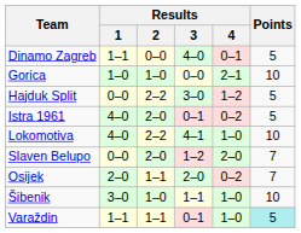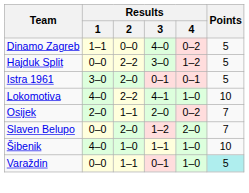 <table class="wikitable" style="text-align:center">
 <tr>
 <th rowspan=2>Team</th>
 <th colspan=4>Results</th>
 <th rowspan=2>Points</th>
 </tr>
 <tr>
 <th width=40>1</th>
 <th width=40>2</th>
 <th width=40>3</th>
 <th width=40>4</th>
 </tr>
 <tr>
 <td align=left><a href='#'>Dinamo Zagreb</a></td>
 <td bgcolor=#ffffdd>1–1</td>
 <td bgcolor=#ffffdd>0–0</td>
 <td bgcolor=#ddffdd>4–0</td>
-<td bgcolor=#ffdddd>0–1</td>
+<td bgcolor=#ffdddd>0–2</td>
 <td>5</td>
-</tr>
-<tr>
-<td align=left><a href='#'>Gorica</a></td>
-<td bgcolor=#ddffdd>1–0</td>
-<td bgcolor=#ddffdd>1–0</td>
-<td bgcolor=#ffffdd>0–0</td>
-<td bgcolor=#ddffdd>2–1</td>
-<td>10</td>
 </tr>
 <tr>
 <td align=left><a href='#'>Hajduk Split</a></td>
 <td bgcolor=#ffffdd>0–0</td>
 <td bgcolor=#ffffdd>2–2</td>
 <td bgcolor=#ddffdd>3–0</td>
 <td bgcolor=#ffdddd>1–2</td>
 <td>5</td>
 </tr>
 <tr>
 <td align=left><a href='#'>Istra 1961</a></td>
-<td bgcolor=#ddffdd>4–0</td>
+<td bgcolor=#ddffdd>3–0</td>
 <td bgcolor=#ddffdd>2–0</td>
 <td bgcolor=#ffdddd>0–1</td>
-<td bgcolor=#ffdddd>0–2</td>
+<td bgcolor=#ffdddd>0–1</td>
 <td>5</td>
 </tr>
 <tr>
 <td align=left><a href='#'>Lokomotiva</a></td>
 <td bgcolor=#ddffdd>4–0</td>
 <td bgcolor=#ffffdd>2–2</td>
 <td bgcolor=#ddffdd>4–1</td>
 <td bgcolor=#ddffdd>1–0</td>
 <td>10</td>
 </tr>
 <tr>
+<td align=left><a href='#'>Osijek</a></td>
+<td bgcolor=#ddffdd>2–0</td>
+<td bgcolor=#ffffdd>1–1</td>
+<td bgcolor=#ddffdd>2–0</td>
+<td bgcolor=#ffdddd>0–2</td>
+<td>7</td>
+</tr>
+<tr>
 <td align=left><a href='#'>Slaven Belupo</a></td>
 <td bgcolor=#ffffdd>0–0</td>
 <td bgcolor=#ddffdd>2–0</td>
 <td bgcolor=#ffdddd>1–2</td>
 <td bgcolor=#ddffdd>2–0</td>
 <td>7</td>
 </tr>
 <tr>
-<td align=left><a href='#'>Osijek</a></td>
-<td bgcolor=#ddffdd>2–0</td>
-<td bgcolor=#ffffdd>1–1</td>
-<td bgcolor=#ddffdd>2–0</td>
-<td bgcolor=#ffdddd>0–2</td>
-<td>7</td>
-</tr>
-<tr>
 <td align=left><a href='#'>Šibenik</a></td>
-<td bgcolor=#ddffdd>3–0</td>
+<td bgcolor=#ddffdd>4–0</td>
 <td bgcolor=#ddffdd>1–0</td>
 <td bgcolor=#ffffdd>1–1</td>
 <td bgcolor=#ddffdd>1–0</td>
 <td>10</td>
 </tr>
 <tr>
 <td align=left><a href='#'>Varaždin</a></td>
-<td bgcolor=#ffffdd>1–1</td>
+<td bgcolor=#ffffdd>0–0</td>
 <td bgcolor=#ffffdd>1–1</td>
 <td bgcolor=#ffdddd>0–1</td>
 <td bgcolor=#ddffdd>1–0</td>
 <td style="background: paleturquoise;">5</td>
 </tr>
 </table>
